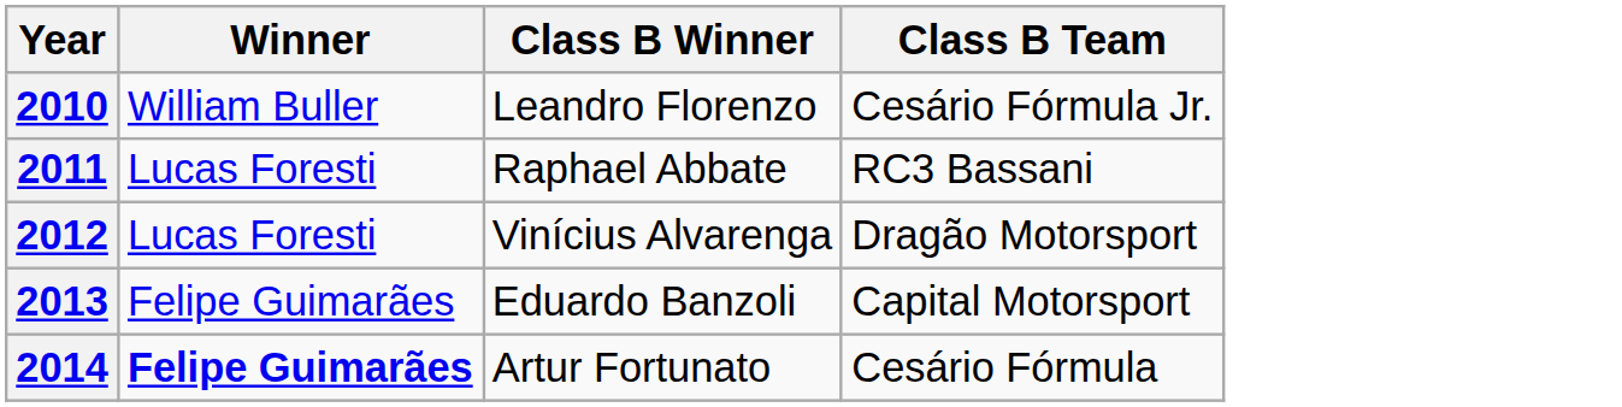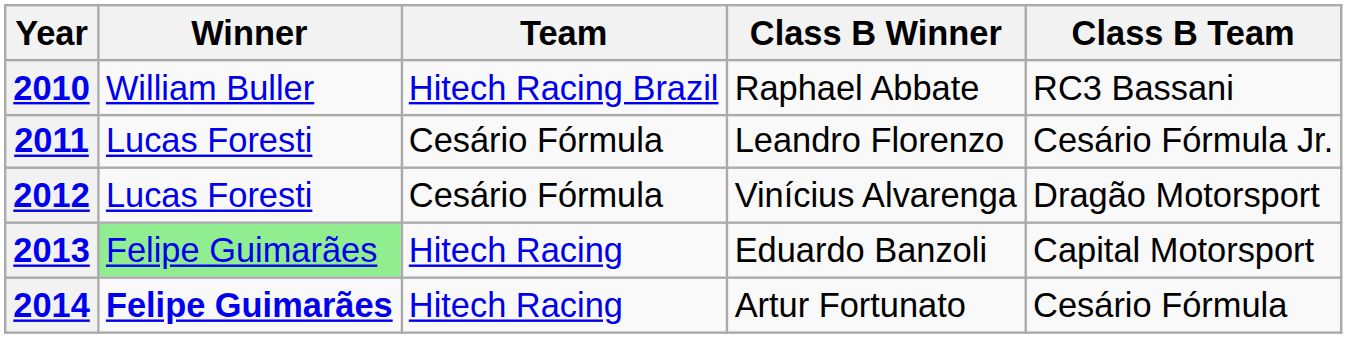 <table class="wikitable" style="font-size: 90%;">
 <tr>
 <th>Year</th>
 <th>Winner</th>
+<th>Team</th>
 <th>Class B Winner</th>
 <th>Class B Team</th>
 </tr>
 <tr>
 <th><a href='#'>2010</a></th>
 <td> <a href='#'>William Buller</a></td>
+<td><a href='#'>Hitech Racing Brazil</a></td>
+<td> Raphael Abbate</td>
+<td>RC3 Bassani</td>
+</tr>
+<tr>
+<th><a href='#'>2011</a></th>
+<td> <a href='#'>Lucas Foresti</a></td>
+<td>Cesário Fórmula</td>
 <td> Leandro Florenzo</td>
 <td>Cesário Fórmula Jr.</td>
 </tr>
 <tr>
-<th><a href='#'>2011</a></th>
-<td> <a href='#'>Lucas Foresti</a></td>
-<td> Raphael Abbate</td>
-<td>RC3 Bassani</td>
-</tr>
-<tr>
 <th><a href='#'>2012</a></th>
 <td> <a href='#'>Lucas Foresti</a></td>
+<td>Cesário Fórmula</td>
 <td> Vinícius Alvarenga</td>
 <td>Dragão Motorsport</td>
 </tr>
 <tr>
 <th><a href='#'>2013</a></th>
-<td> <a href='#'>Felipe Guimarães</a></td>
+<td style="background: lightgreen;"> <a href='#'>Felipe Guimarães</a></td>
+<td><a href='#'>Hitech Racing</a></td>
 <td> Eduardo Banzoli</td>
 <td>Capital Motorsport</td>
 </tr>
 <tr>
 <th><a href='#'>2014</a></th>
 <td><strong> <a href='#'>Felipe Guimarães</a></strong></td>
+<td><a href='#'>Hitech Racing</a></td>
 <td> Artur Fortunato</td>
 <td>Cesário Fórmula</td>
 </tr>
 </table>
